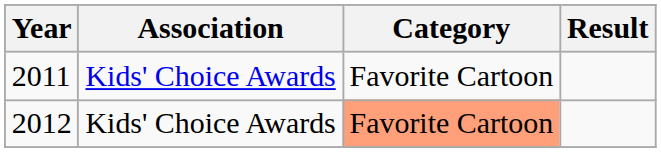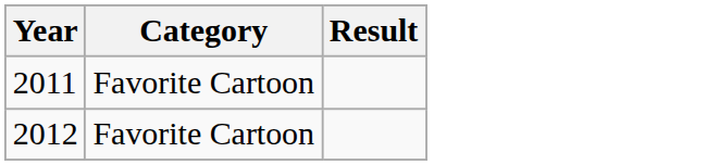 <table class="wikitable">
 <tr>
 <th><strong>Year</strong></th>
-<th><strong>Association</strong></th>
 <th><strong>Category</strong></th>
 <th><strong>Result</strong></th>
 </tr>
 <tr>
 <td>2011</td>
-<td><a href='#'>Kids' Choice Awards</a></td>
 <td>Favorite Cartoon</td>
 <td></td>
 </tr>
 <tr>
 <td>2012</td>
-<td>Kids' Choice Awards</td>
-<td style="background: lightsalmon;">Favorite Cartoon</td>
+<td>Favorite Cartoon</td>
 <td></td>
 </tr>
 </table>
